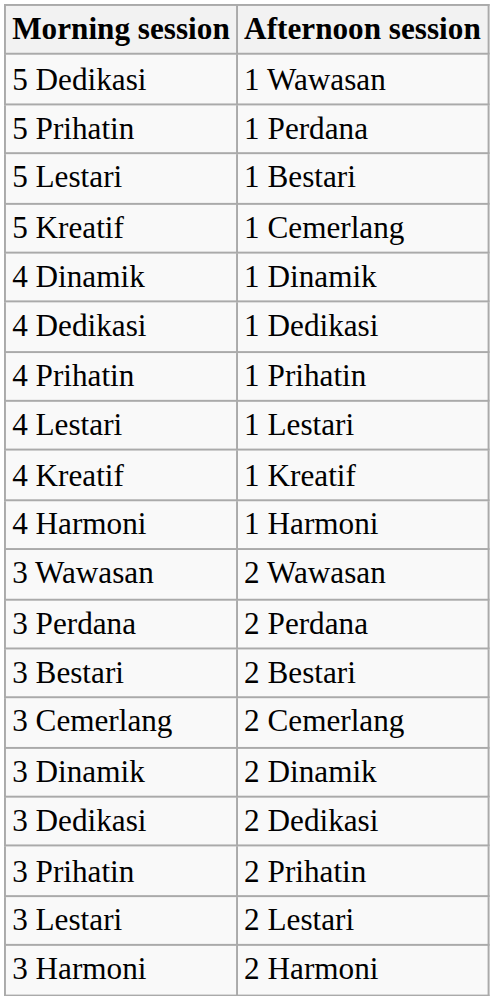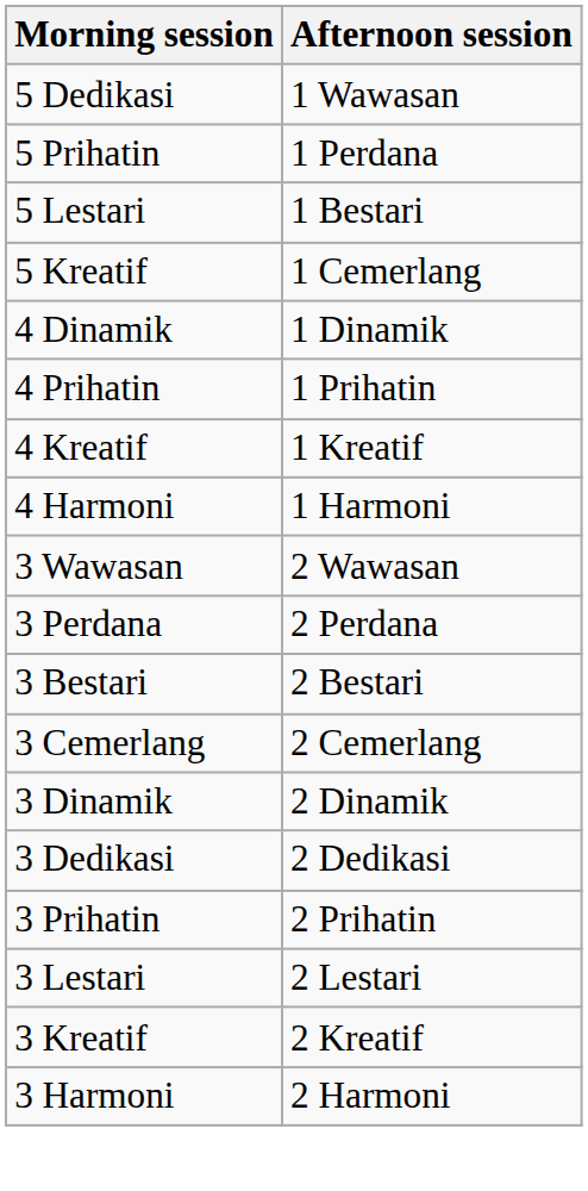 <table class="wikitable">
 <tr>
 <th>Morning session</th>
 <th>Afternoon session</th>
 </tr>
 <tr>
 <td>5 Dedikasi</td>
 <td>1 Wawasan</td>
 </tr>
 <tr>
 <td>5 Prihatin</td>
 <td>1 Perdana</td>
 </tr>
 <tr>
 <td>5 Lestari</td>
 <td>1 Bestari</td>
 </tr>
 <tr>
 <td>5 Kreatif</td>
 <td>1 Cemerlang</td>
 </tr>
 <tr>
 <td>4 Dinamik</td>
 <td>1 Dinamik</td>
 </tr>
 <tr>
-<td>4 Dedikasi</td>
-<td>1 Dedikasi</td>
-</tr>
-<tr>
 <td>4 Prihatin</td>
 <td>1 Prihatin</td>
-</tr>
-<tr>
-<td>4 Lestari</td>
-<td>1 Lestari</td>
 </tr>
 <tr>
 <td>4 Kreatif</td>
 <td>1 Kreatif</td>
 </tr>
 <tr>
 <td>4 Harmoni</td>
 <td>1 Harmoni</td>
 </tr>
 <tr>
 <td>3 Wawasan</td>
 <td>2 Wawasan</td>
 </tr>
 <tr>
 <td>3 Perdana</td>
 <td>2 Perdana</td>
 </tr>
 <tr>
 <td>3 Bestari</td>
 <td>2 Bestari</td>
 </tr>
 <tr>
 <td>3 Cemerlang</td>
 <td>2 Cemerlang</td>
 </tr>
 <tr>
 <td>3 Dinamik</td>
 <td>2 Dinamik</td>
 </tr>
 <tr>
 <td>3 Dedikasi</td>
 <td>2 Dedikasi</td>
 </tr>
 <tr>
 <td>3 Prihatin</td>
 <td>2 Prihatin</td>
 </tr>
 <tr>
 <td>3 Lestari</td>
 <td>2 Lestari</td>
 </tr>
 <tr>
+<td>3 Kreatif</td>
+<td>2 Kreatif</td>
+</tr>
+<tr>
 <td>3 Harmoni</td>
 <td>2 Harmoni</td>
 </tr>
 </table>
